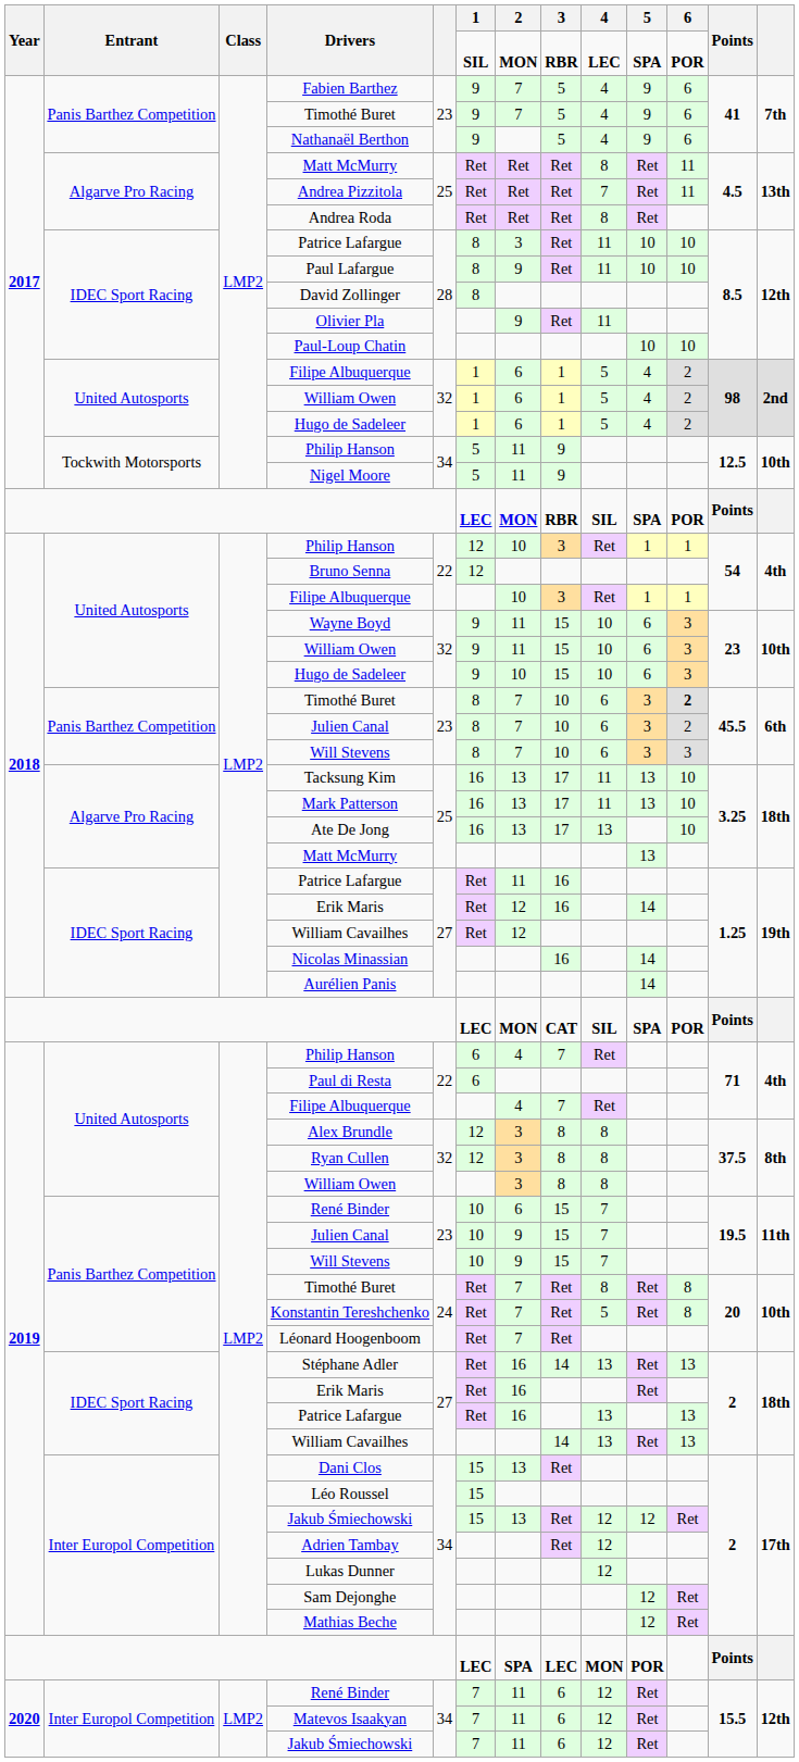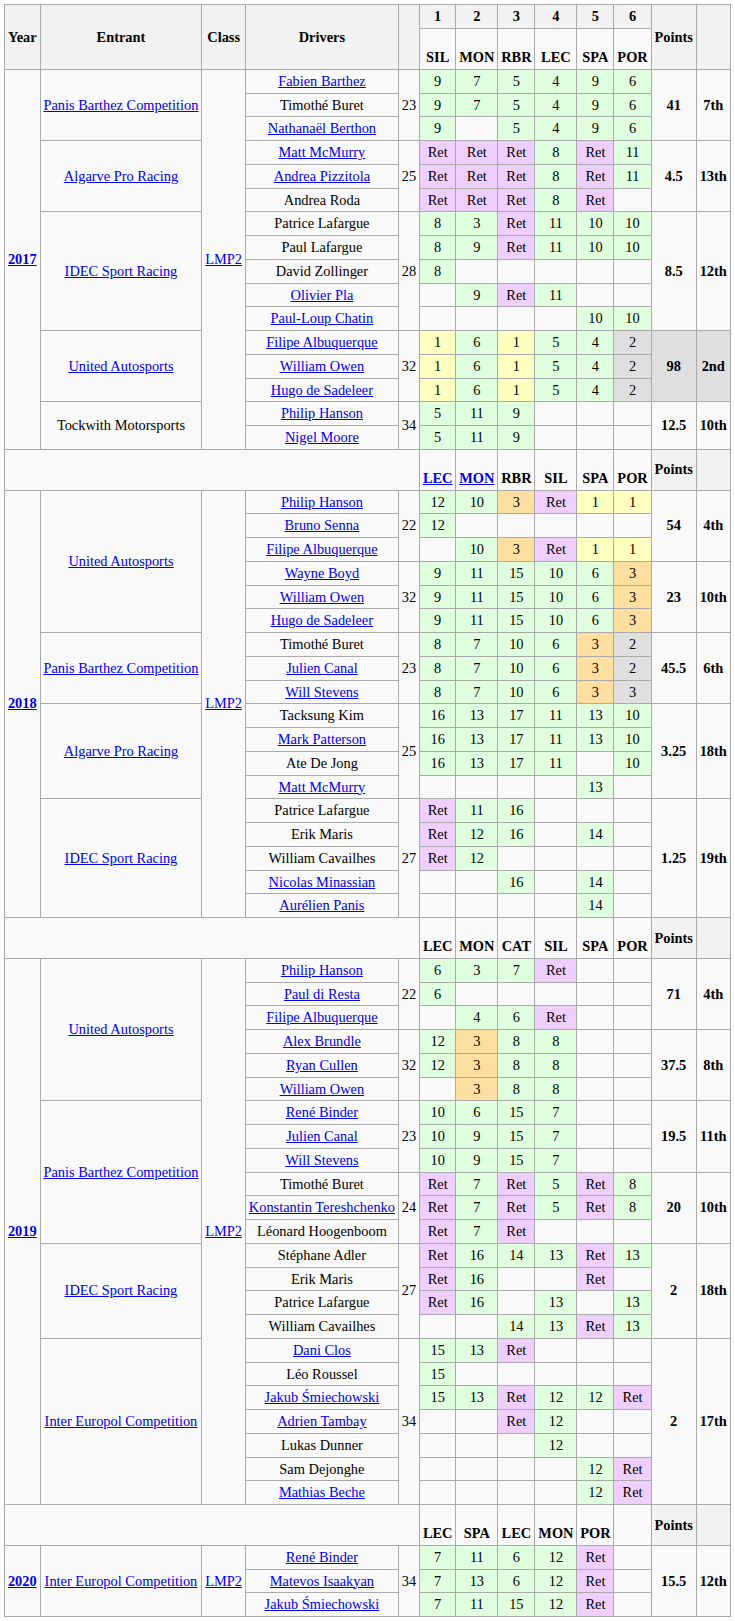 <table class="wikitable" style="text-align:center; font-size:90%">
 <tr>
 <th rowspan="2">Year</th>
 <th rowspan="2">Entrant</th>
 <th rowspan="2">Class</th>
 <th rowspan="2">Drivers</th>
 <th rowspan="2"></th>
 <th>1</th>
 <th>2</th>
 <th>3</th>
 <th>4</th>
 <th>5</th>
 <th>6</th>
 <th rowspan="2">Points</th>
 <th rowspan="2"></th>
 </tr>
 <tr>
 <td><strong></strong><br><strong>SIL</strong></td>
 <td><strong></strong><br><strong>MON</strong></td>
 <td><strong></strong><br><strong>RBR</strong></td>
 <td><strong></strong><br><strong>LEC</strong></td>
 <td><strong></strong><br><strong>SPA</strong></td>
 <td><strong></strong><br><strong>POR</strong></td>
 </tr>
 <tr>
 <td rowspan="16"><strong><a href='#'>2017</a></strong></td>
 <td rowspan="3"> <a href='#'>Panis Barthez Competition</a></td>
 <td rowspan="16"><a href='#'>LMP2</a></td>
 <td> <a href='#'>Fabien Barthez</a></td>
 <td rowspan="3">23</td>
 <td style="background:#DFFFDF;">9</td>
 <td style="background:#DFFFDF;">7</td>
 <td style="background:#DFFFDF;">5</td>
 <td style="background:#DFFFDF;">4</td>
 <td style="background:#DFFFDF;">9</td>
 <td style="background:#DFFFDF;">6</td>
 <td rowspan="3"><strong>41</strong></td>
 <td rowspan="3"><strong>7th</strong></td>
 </tr>
 <tr>
 <td> Timothé Buret</td>
 <td style="background:#DFFFDF;">9</td>
 <td style="background:#DFFFDF;">7</td>
 <td style="background:#DFFFDF;">5</td>
 <td style="background:#DFFFDF;">4</td>
 <td style="background:#DFFFDF;">9</td>
 <td style="background:#DFFFDF;">6</td>
 </tr>
 <tr>
 <td> <a href='#'>Nathanaël Berthon</a></td>
 <td style="background:#DFFFDF;">9</td>
 <td></td>
 <td style="background:#DFFFDF;">5</td>
 <td style="background:#DFFFDF;">4</td>
 <td style="background:#DFFFDF;">9</td>
 <td style="background:#DFFFDF;">6</td>
 </tr>
 <tr>
 <td rowspan="3"> <a href='#'>Algarve Pro Racing</a></td>
 <td> <a href='#'>Matt McMurry</a></td>
 <td rowspan="3">25</td>
 <td style="background:#EFCFFF;">Ret</td>
 <td style="background:#EFCFFF;">Ret</td>
 <td style="background:#EFCFFF;">Ret</td>
 <td style="background:#DFFFDF;">8</td>
 <td style="background:#EFCFFF;">Ret</td>
 <td style="background:#DFFFDF;">11</td>
 <td rowspan="3"><strong>4.5</strong></td>
 <td rowspan="3"><strong>13th</strong></td>
 </tr>
 <tr>
 <td> <a href='#'>Andrea Pizzitola</a></td>
 <td style="background:#EFCFFF;">Ret</td>
 <td style="background:#EFCFFF;">Ret</td>
 <td style="background:#EFCFFF;">Ret</td>
-<td style="background:#DFFFDF;">7</td>
+<td style="background:#DFFFDF;">8</td>
 <td style="background:#EFCFFF;">Ret</td>
 <td style="background:#DFFFDF;">11</td>
 </tr>
 <tr>
 <td> Andrea Roda</td>
 <td style="background:#EFCFFF;">Ret</td>
 <td style="background:#EFCFFF;">Ret</td>
 <td style="background:#EFCFFF;">Ret</td>
 <td style="background:#DFFFDF;">8</td>
 <td style="background:#EFCFFF;">Ret</td>
 <td></td>
 </tr>
 <tr>
 <td rowspan="5"> <a href='#'>IDEC Sport Racing</a></td>
 <td> Patrice Lafargue</td>
 <td rowspan="5">28</td>
 <td style="background:#DFFFDF;">8</td>
 <td style="background:#DFFFDF;">3</td>
 <td style="background:#EFCFFF;">Ret</td>
 <td style="background:#DFFFDF;">11</td>
 <td style="background:#DFFFDF;">10</td>
 <td style="background:#DFFFDF;">10</td>
 <td rowspan="5"><strong>8.5</strong></td>
 <td rowspan="5"><strong>12th</strong></td>
 </tr>
 <tr>
 <td> Paul Lafargue</td>
 <td style="background:#DFFFDF;">8</td>
 <td style="background:#DFFFDF;">9</td>
 <td style="background:#EFCFFF;">Ret</td>
 <td style="background:#DFFFDF;">11</td>
 <td style="background:#DFFFDF;">10</td>
 <td style="background:#DFFFDF;">10</td>
 </tr>
 <tr>
 <td> David Zollinger</td>
 <td style="background:#DFFFDF;">8</td>
 <td></td>
 <td></td>
 <td></td>
 <td></td>
 <td></td>
 </tr>
 <tr>
 <td> <a href='#'>Olivier Pla</a></td>
 <td></td>
 <td style="background:#DFFFDF;">9</td>
 <td style="background:#EFCFFF;">Ret</td>
 <td style="background:#DFFFDF;">11</td>
 <td></td>
 <td></td>
 </tr>
 <tr>
 <td> <a href='#'>Paul-Loup Chatin</a></td>
 <td></td>
 <td></td>
 <td></td>
 <td></td>
 <td style="background:#DFFFDF;">10</td>
 <td style="background:#DFFFDF;">10</td>
 </tr>
 <tr>
 <td rowspan="3"> <a href='#'>United Autosports</a></td>
 <td> <a href='#'>Filipe Albuquerque</a></td>
 <td rowspan="3">32</td>
 <td style="background:#FFFFBF;">1</td>
 <td style="background:#DFFFDF;">6</td>
 <td style="background:#FFFFBF;">1</td>
 <td style="background:#DFFFDF;">5</td>
 <td style="background:#DFFFDF;">4</td>
 <td style="background:#DFDFDF;">2</td>
 <td rowspan="3" style="background:#DFDFDF;"><strong>98</strong></td>
 <td rowspan="3" style="background:#DFDFDF;"><strong>2nd</strong></td>
 </tr>
 <tr>
 <td> <a href='#'>William Owen</a></td>
 <td style="background:#FFFFBF;">1</td>
 <td style="background:#DFFFDF;">6</td>
 <td style="background:#FFFFBF;">1</td>
 <td style="background:#DFFFDF;">5</td>
 <td style="background:#DFFFDF;">4</td>
 <td style="background:#DFDFDF;">2</td>
 </tr>
 <tr>
 <td> <a href='#'>Hugo de Sadeleer</a></td>
 <td style="background:#FFFFBF;">1</td>
 <td style="background:#DFFFDF;">6</td>
 <td style="background:#FFFFBF;">1</td>
 <td style="background:#DFFFDF;">5</td>
 <td style="background:#DFFFDF;">4</td>
 <td style="background:#DFDFDF;">2</td>
 </tr>
 <tr>
 <td rowspan="2"> Tockwith Motorsports</td>
 <td> <a href='#'>Philip Hanson</a></td>
 <td rowspan="2">34</td>
 <td style="background:#DFFFDF;">5</td>
 <td style="background:#DFFFDF;">11</td>
 <td style="background:#DFFFDF;">9</td>
 <td></td>
 <td></td>
 <td></td>
 <td rowspan="2"><strong>12.5</strong></td>
 <td rowspan="2"><strong>10th</strong></td>
 </tr>
 <tr>
 <td> <a href='#'>Nigel Moore</a></td>
 <td style="background:#DFFFDF;">5</td>
 <td style="background:#DFFFDF;">11</td>
 <td style="background:#DFFFDF;">9</td>
 <td></td>
 <td></td>
 <td></td>
 </tr>
 <tr>
 <td colspan="5"></td>
 <td><strong></strong><br><a href='#'><strong>LEC</strong></a></td>
 <td><strong></strong><br><a href='#'><strong>MON</strong></a></td>
 <td><strong></strong><br><strong>RBR</strong></td>
 <td><strong></strong><br><strong>SIL</strong></td>
 <td><strong></strong><br><strong>SPA</strong></td>
 <td><strong></strong><br><strong>POR</strong></td>
 <th>Points</th>
 <th></th>
 </tr>
 <tr>
 <td rowspan="18"><strong><a href='#'>2018</a></strong></td>
 <td rowspan="6"> <a href='#'>United Autosports</a></td>
 <td rowspan="18"><a href='#'>LMP2</a></td>
 <td> <a href='#'>Philip Hanson</a></td>
 <td rowspan="3">22</td>
 <td style="background:#DFFFDF;">12</td>
 <td style="background:#DFFFDF;">10</td>
 <td style="background:#FFDF9F;">3</td>
 <td style="background:#EFCFFF;">Ret</td>
 <td style="background:#FFFFBF;">1</td>
 <td style="background:#FFFFBF;">1</td>
 <td rowspan="3"><strong>54</strong></td>
 <td rowspan="3"><strong>4th</strong></td>
 </tr>
 <tr>
 <td> <a href='#'>Bruno Senna</a></td>
 <td style="background:#DFFFDF;">12</td>
 <td></td>
 <td></td>
 <td></td>
 <td></td>
 <td></td>
 </tr>
 <tr>
 <td> <a href='#'>Filipe Albuquerque</a></td>
 <td></td>
 <td style="background:#DFFFDF;">10</td>
 <td style="background:#FFDF9F;">3</td>
 <td style="background:#EFCFFF;">Ret</td>
 <td style="background:#FFFFBF;">1</td>
 <td style="background:#FFFFBF;">1</td>
 </tr>
 <tr>
 <td> <a href='#'>Wayne Boyd</a></td>
 <td rowspan="3">32</td>
 <td style="background:#DFFFDF;">9</td>
 <td style="background:#DFFFDF;">11</td>
 <td style="background:#DFFFDF;">15</td>
 <td style="background:#DFFFDF;">10</td>
 <td style="background:#DFFFDF;">6</td>
 <td style="background:#FFDF9F;">3</td>
 <td rowspan="3"><strong>23</strong></td>
 <td rowspan="3"><strong>10th</strong></td>
 </tr>
 <tr>
 <td> <a href='#'>William Owen</a></td>
 <td style="background:#DFFFDF;">9</td>
 <td style="background:#DFFFDF;">11</td>
 <td style="background:#DFFFDF;">15</td>
 <td style="background:#DFFFDF;">10</td>
 <td style="background:#DFFFDF;">6</td>
 <td style="background:#FFDF9F;">3</td>
 </tr>
 <tr>
 <td> <a href='#'>Hugo de Sadeleer</a></td>
 <td style="background:#DFFFDF;">9</td>
-<td style="background:#DFFFDF;">10</td>
+<td style="background:#DFFFDF;">11</td>
 <td style="background:#DFFFDF;">15</td>
 <td style="background:#DFFFDF;">10</td>
 <td style="background:#DFFFDF;">6</td>
 <td style="background:#FFDF9F;">3</td>
 </tr>
 <tr>
 <td rowspan="3"> <a href='#'>Panis Barthez Competition</a></td>
 <td> Timothé Buret</td>
 <td rowspan="3">23</td>
 <td style="background:#DFFFDF;">8</td>
 <td style="background:#DFFFDF;">7</td>
 <td style="background:#DFFFDF;">10</td>
 <td style="background:#DFFFDF;">6</td>
 <td style="background:#FFDF9F;">3</td>
-<td style="background:#DFDFDF;"><strong>2</strong></td>
+<td style="background:#DFDFDF;">2</td>
 <td rowspan="3"><strong>45.5</strong></td>
 <td rowspan="3"><strong>6th</strong></td>
 </tr>
 <tr>
 <td> <a href='#'>Julien Canal</a></td>
 <td style="background:#DFFFDF;">8</td>
 <td style="background:#DFFFDF;">7</td>
 <td style="background:#DFFFDF;">10</td>
 <td style="background:#DFFFDF;">6</td>
 <td style="background:#FFDF9F;">3</td>
 <td style="background:#DFDFDF;">2</td>
 </tr>
 <tr>
 <td> <a href='#'>Will Stevens</a></td>
 <td style="background:#DFFFDF;">8</td>
 <td style="background:#DFFFDF;">7</td>
 <td style="background:#DFFFDF;">10</td>
 <td style="background:#DFFFDF;">6</td>
 <td style="background:#FFDF9F;">3</td>
 <td style="background:#DFDFDF;">3</td>
 </tr>
 <tr>
 <td rowspan="4"> <a href='#'>Algarve Pro Racing</a></td>
 <td> Tacksung Kim</td>
 <td rowspan="4">25</td>
 <td style="background:#DFFFDF;">16</td>
 <td style="background:#DFFFDF;">13</td>
 <td style="background:#DFFFDF;">17</td>
 <td style="background:#DFFFDF;">11</td>
 <td style="background:#DFFFDF;">13</td>
 <td style="background:#DFFFDF;">10</td>
 <td rowspan="4"><strong>3.25</strong></td>
 <td rowspan="4"><strong>18th</strong></td>
 </tr>
 <tr>
 <td> <a href='#'>Mark Patterson</a></td>
 <td style="background:#DFFFDF;">16</td>
 <td style="background:#DFFFDF;">13</td>
 <td style="background:#DFFFDF;">17</td>
 <td style="background:#DFFFDF;">11</td>
 <td style="background:#DFFFDF;">13</td>
 <td style="background:#DFFFDF;">10</td>
 </tr>
 <tr>
 <td> Ate De Jong</td>
 <td style="background:#DFFFDF;">16</td>
 <td style="background:#DFFFDF;">13</td>
 <td style="background:#DFFFDF;">17</td>
-<td style="background:#DFFFDF;">13</td>
+<td style="background:#DFFFDF;">11</td>
 <td></td>
 <td style="background:#DFFFDF;">10</td>
 </tr>
 <tr>
 <td> <a href='#'>Matt McMurry</a></td>
 <td></td>
 <td></td>
 <td></td>
 <td></td>
 <td style="background:#DFFFDF;">13</td>
 <td></td>
 </tr>
 <tr>
 <td rowspan="5"> <a href='#'>IDEC Sport Racing</a></td>
 <td> Patrice Lafargue</td>
 <td rowspan="5">27</td>
 <td style="background:#EFCFFF;">Ret</td>
 <td style="background:#DFFFDF;">11</td>
 <td style="background:#DFFFDF;">16</td>
 <td></td>
 <td></td>
 <td></td>
 <td rowspan="5"><strong>1.25</strong></td>
 <td rowspan="5"><strong>19th</strong></td>
 </tr>
 <tr>
 <td> Erik Maris</td>
 <td style="background:#EFCFFF;">Ret</td>
 <td style="background:#DFFFDF;">12</td>
 <td style="background:#DFFFDF;">16</td>
 <td></td>
 <td style="background:#DFFFDF;">14</td>
 <td></td>
 </tr>
 <tr>
 <td> William Cavailhes</td>
 <td style="background:#EFCFFF;">Ret</td>
 <td style="background:#DFFFDF;">12</td>
 <td></td>
 <td></td>
 <td></td>
 <td></td>
 </tr>
 <tr>
 <td> <a href='#'>Nicolas Minassian</a></td>
 <td></td>
 <td></td>
 <td style="background:#DFFFDF;">16</td>
 <td></td>
 <td style="background:#DFFFDF;">14</td>
 <td></td>
 </tr>
 <tr>
 <td> <a href='#'>Aurélien Panis</a></td>
 <td></td>
 <td></td>
 <td></td>
 <td></td>
 <td style="background:#DFFFDF;">14</td>
 <td></td>
 </tr>
 <tr>
 <td colspan="5"></td>
 <td><strong></strong><br><strong>LEC</strong></td>
 <td><strong></strong><br><strong>MON</strong></td>
 <td><strong></strong><br><strong>CAT</strong></td>
 <td><strong></strong><br><strong>SIL</strong></td>
 <td><strong></strong><br><strong>SPA</strong></td>
 <td><strong></strong><br><strong>POR</strong></td>
 <th>Points</th>
 <th></th>
 </tr>
 <tr>
 <td rowspan="23"><strong><a href='#'>2019</a></strong></td>
 <td rowspan="6"> <a href='#'>United Autosports</a></td>
 <td rowspan="23"><a href='#'>LMP2</a></td>
 <td> <a href='#'>Philip Hanson</a></td>
 <td rowspan="3">22</td>
 <td style="background:#DFFFDF;">6</td>
-<td style="background:#DFFFDF;">4</td>
+<td style="background:#DFFFDF;">3</td>
 <td style="background:#DFFFDF;">7</td>
 <td style="background:#EFCFFF;">Ret</td>
 <td></td>
 <td></td>
 <td rowspan="3"><strong>71</strong></td>
 <td rowspan="3"><strong>4th</strong></td>
 </tr>
 <tr>
 <td> <a href='#'>Paul di Resta</a></td>
 <td style="background:#DFFFDF;">6</td>
 <td></td>
 <td></td>
 <td></td>
 <td></td>
 <td></td>
 </tr>
 <tr>
 <td> <a href='#'>Filipe Albuquerque</a></td>
 <td></td>
 <td style="background:#DFFFDF;">4</td>
-<td style="background:#DFFFDF;">7</td>
+<td style="background:#DFFFDF;">6</td>
 <td style="background:#EFCFFF;">Ret</td>
 <td></td>
 <td></td>
 </tr>
 <tr>
 <td> <a href='#'>Alex Brundle</a></td>
 <td rowspan="3">32</td>
 <td style="background:#DFFFDF;">12</td>
 <td style="background:#FFDF9F;">3</td>
 <td style="background:#DFFFDF;">8</td>
 <td style="background:#DFFFDF;">8</td>
 <td></td>
 <td></td>
 <td rowspan="3"><strong>37.5</strong></td>
 <td rowspan="3"><strong>8th</strong></td>
 </tr>
 <tr>
 <td> <a href='#'>Ryan Cullen</a></td>
 <td style="background:#DFFFDF;">12</td>
 <td style="background:#FFDF9F;">3</td>
 <td style="background:#DFFFDF;">8</td>
 <td style="background:#DFFFDF;">8</td>
 <td></td>
 <td></td>
 </tr>
 <tr>
 <td> <a href='#'>William Owen</a></td>
 <td></td>
 <td style="background:#FFDF9F;">3</td>
 <td style="background:#DFFFDF;">8</td>
 <td style="background:#DFFFDF;">8</td>
 <td></td>
 <td></td>
 </tr>
 <tr>
 <td rowspan="6"> <a href='#'>Panis Barthez Competition</a></td>
 <td> <a href='#'>René Binder</a></td>
 <td rowspan="3">23</td>
 <td style="background:#DFFFDF;">10</td>
 <td style="background:#DFFFDF;">6</td>
 <td style="background:#DFFFDF;">15</td>
 <td style="background:#DFFFDF;">7</td>
 <td></td>
 <td></td>
 <td rowspan="3"><strong>19.5</strong></td>
 <td rowspan="3"><strong>11th</strong></td>
 </tr>
 <tr>
 <td> <a href='#'>Julien Canal</a></td>
 <td style="background:#DFFFDF;">10</td>
 <td style="background:#DFFFDF;">9</td>
 <td style="background:#DFFFDF;">15</td>
 <td style="background:#DFFFDF;">7</td>
 <td></td>
 <td></td>
 </tr>
 <tr>
 <td> <a href='#'>Will Stevens</a></td>
 <td style="background:#DFFFDF;">10</td>
 <td style="background:#DFFFDF;">9</td>
 <td style="background:#DFFFDF;">15</td>
 <td style="background:#DFFFDF;">7</td>
 <td></td>
 <td></td>
 </tr>
 <tr>
 <td> Timothé Buret</td>
 <td rowspan="3">24</td>
 <td style="background:#EFCFFF;">Ret</td>
 <td style="background:#DFFFDF;">7</td>
 <td style="background:#EFCFFF;">Ret</td>
-<td style="background:#DFFFDF;">8</td>
+<td style="background:#DFFFDF;">5</td>
 <td style="background:#EFCFFF;">Ret</td>
 <td style="background:#DFFFDF;">8</td>
 <td rowspan="3"><strong>20</strong></td>
 <td rowspan="3"><strong>10th</strong></td>
 </tr>
 <tr>
 <td> <a href='#'>Konstantin Tereshchenko</a></td>
 <td style="background:#EFCFFF;">Ret</td>
 <td style="background:#DFFFDF;">7</td>
 <td style="background:#EFCFFF;">Ret</td>
 <td style="background:#DFFFDF;">5</td>
 <td style="background:#EFCFFF;">Ret</td>
 <td style="background:#DFFFDF;">8</td>
 </tr>
 <tr>
 <td> Léonard Hoogenboom</td>
 <td style="background:#EFCFFF;">Ret</td>
 <td style="background:#DFFFDF;">7</td>
 <td style="background:#EFCFFF;">Ret</td>
 <td></td>
 <td></td>
 <td></td>
 </tr>
 <tr>
 <td rowspan="4"> <a href='#'>IDEC Sport Racing</a></td>
 <td> Stéphane Adler</td>
 <td rowspan="4">27</td>
 <td style="background:#EFCFFF;">Ret</td>
 <td style="background:#DFFFDF;">16</td>
 <td style="background:#DFFFDF;">14</td>
 <td style="background:#DFFFDF;">13</td>
 <td style="background:#EFCFFF;">Ret</td>
 <td style="background:#DFFFDF;">13</td>
 <td rowspan="4"><strong>2</strong></td>
 <td rowspan="4"><strong>18th</strong></td>
 </tr>
 <tr>
 <td> Erik Maris</td>
 <td style="background:#EFCFFF;">Ret</td>
 <td style="background:#DFFFDF;">16</td>
 <td></td>
 <td></td>
 <td style="background:#EFCFFF;">Ret</td>
 <td></td>
 </tr>
 <tr>
 <td> Patrice Lafargue</td>
 <td style="background:#EFCFFF;">Ret</td>
 <td style="background:#DFFFDF;">16</td>
 <td></td>
 <td style="background:#DFFFDF;">13</td>
 <td></td>
 <td style="background:#DFFFDF;">13</td>
 </tr>
 <tr>
 <td> William Cavailhes</td>
 <td></td>
 <td></td>
 <td style="background:#DFFFDF;">14</td>
 <td style="background:#DFFFDF;">13</td>
 <td style="background:#EFCFFF;">Ret</td>
 <td style="background:#DFFFDF;">13</td>
 </tr>
 <tr>
 <td rowspan="7"> <a href='#'>Inter Europol Competition</a></td>
 <td> <a href='#'>Dani Clos</a></td>
 <td rowspan="7">34</td>
 <td style="background:#DFFFDF;">15</td>
 <td style="background:#DFFFDF;">13</td>
 <td style="background:#EFCFFF;">Ret</td>
 <td></td>
 <td></td>
 <td></td>
 <td rowspan="7"><strong>2</strong></td>
 <td rowspan="7"><strong>17th</strong></td>
 </tr>
 <tr>
 <td> Léo Roussel</td>
 <td style="background:#DFFFDF;">15</td>
 <td></td>
 <td></td>
 <td></td>
 <td></td>
 <td></td>
 </tr>
 <tr>
 <td> <a href='#'>Jakub Śmiechowski</a></td>
 <td style="background:#DFFFDF;">15</td>
 <td style="background:#DFFFDF;">13</td>
 <td style="background:#EFCFFF;">Ret</td>
 <td style="background:#DFFFDF;">12</td>
 <td style="background:#DFFFDF;">12</td>
 <td style="background:#EFCFFF;">Ret</td>
 </tr>
 <tr>
 <td> <a href='#'>Adrien Tambay</a></td>
 <td></td>
 <td></td>
 <td style="background:#EFCFFF;">Ret</td>
 <td style="background:#DFFFDF;">12</td>
 <td></td>
 <td></td>
 </tr>
 <tr>
 <td> Lukas Dunner</td>
 <td></td>
 <td></td>
 <td></td>
 <td style="background:#DFFFDF;">12</td>
 <td></td>
 <td></td>
 </tr>
 <tr>
 <td> Sam Dejonghe</td>
 <td></td>
 <td></td>
 <td></td>
 <td></td>
 <td style="background:#DFFFDF;">12</td>
 <td style="background:#EFCFFF;">Ret</td>
 </tr>
 <tr>
 <td> <a href='#'>Mathias Beche</a></td>
 <td></td>
 <td></td>
 <td></td>
 <td></td>
 <td style="background:#DFFFDF;">12</td>
 <td style="background:#EFCFFF;">Ret</td>
 </tr>
 <tr>
 <td colspan="5"></td>
 <td><strong></strong><br><strong>LEC</strong></td>
 <td><strong></strong><br><strong>SPA</strong></td>
 <td><strong></strong><br><strong>LEC</strong></td>
 <td><strong></strong><br><strong>MON</strong></td>
 <td><strong></strong><br><strong>POR</strong></td>
 <td></td>
 <th>Points</th>
 <th></th>
 </tr>
 <tr>
 <td rowspan="3"><a href='#'><strong>2020</strong></a></td>
 <td rowspan="3"> <a href='#'>Inter Europol Competition</a></td>
 <td rowspan="3"><a href='#'>LMP2</a></td>
 <td> <a href='#'>René Binder</a></td>
 <td rowspan="3">34</td>
 <td style="background:#DFFFDF;">7</td>
 <td style="background:#DFFFDF;">11</td>
 <td style="background:#DFFFDF;">6</td>
 <td style="background:#DFFFDF;">12</td>
 <td style="background:#EFCFFF;">Ret</td>
 <td></td>
 <td rowspan="3"><strong>15.5</strong></td>
 <td rowspan="3"><strong>12th</strong></td>
 </tr>
 <tr>
 <td> <a href='#'>Matevos Isaakyan</a></td>
 <td style="background:#DFFFDF;">7</td>
-<td style="background:#DFFFDF;">11</td>
+<td style="background:#DFFFDF;">13</td>
 <td style="background:#DFFFDF;">6</td>
 <td style="background:#DFFFDF;">12</td>
 <td style="background:#EFCFFF;">Ret</td>
 <td></td>
 </tr>
 <tr>
 <td> <a href='#'>Jakub Śmiechowski</a></td>
 <td style="background:#DFFFDF;">7</td>
 <td style="background:#DFFFDF;">11</td>
-<td style="background:#DFFFDF;">6</td>
+<td style="background:#DFFFDF;">15</td>
 <td style="background:#DFFFDF;">12</td>
 <td style="background:#EFCFFF;">Ret</td>
 <td></td>
 </tr>
 </table>
